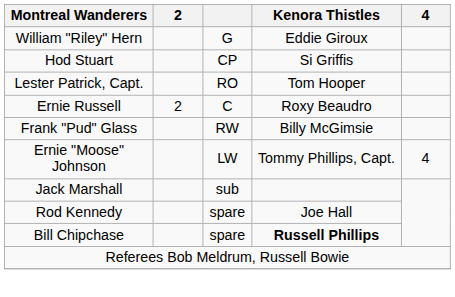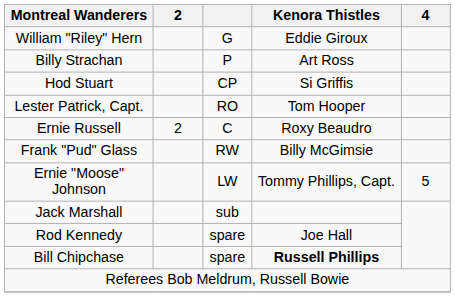 <table class="wikitable" style="text-align:center;">
 <tr>
 <th style="width:10em">Montreal Wanderers</th>
 <th style="width:3em">2</th>
 <th style="width:3em"></th>
 <th style="width:10em">Kenora Thistles</th>
 <th style="width:3em">4</th>
 </tr>
 <tr>
 <td>William "Riley" Hern</td>
 <td></td>
 <td>G</td>
 <td>Eddie Giroux</td>
+<td></td>
+</tr>
+<tr>
+<td>Billy Strachan</td>
+<td></td>
+<td>P</td>
+<td>Art Ross</td>
 <td></td>
 </tr>
 <tr>
 <td>Hod Stuart</td>
 <td></td>
 <td>CP</td>
 <td>Si Griffis</td>
 <td></td>
 </tr>
 <tr>
 <td>Lester Patrick, Capt.</td>
 <td></td>
 <td>RO</td>
 <td>Tom Hooper</td>
 <td></td>
 </tr>
 <tr>
 <td>Ernie Russell</td>
 <td>2</td>
 <td>C</td>
 <td>Roxy Beaudro</td>
 <td></td>
 </tr>
 <tr>
 <td>Frank "Pud" Glass</td>
 <td></td>
 <td>RW</td>
 <td>Billy McGimsie</td>
 <td></td>
 </tr>
 <tr>
 <td>Ernie "Moose" Johnson</td>
 <td></td>
 <td>LW</td>
 <td>Tommy Phillips, Capt.</td>
-<td>4</td>
+<td>5</td>
 </tr>
 <tr>
 <td>Jack Marshall</td>
 <td></td>
 <td>sub</td>
 <td></td>
 </tr>
 <tr>
 <td>Rod Kennedy</td>
 <td></td>
 <td>spare</td>
 <td>Joe Hall</td>
 </tr>
 <tr>
 <td>Bill Chipchase</td>
 <td></td>
 <td>spare</td>
 <td><strong>Russell Phillips</strong></td>
 </tr>
 <tr>
 <td colspan="5">Referees Bob Meldrum, Russell Bowie</td>
 </tr>
 <tr>
 </tr>
 </table>
